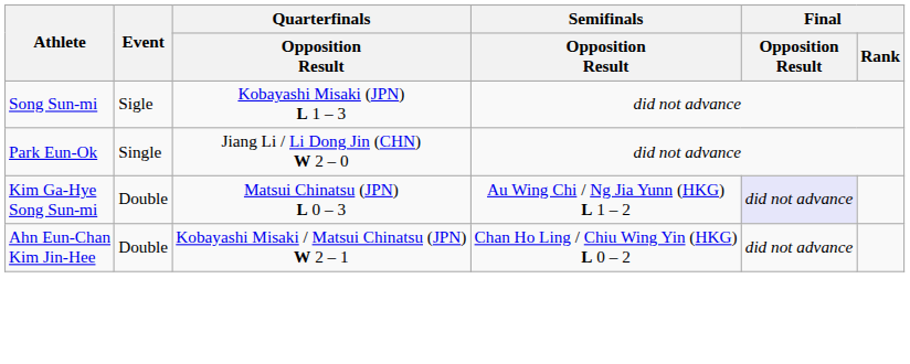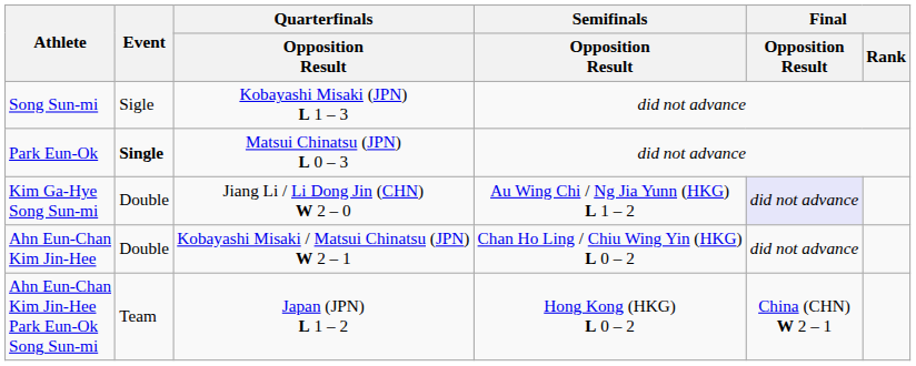 <table class="wikitable" style="font-size:90%">
 <tr>
 <th rowspan="2">Athlete</th>
 <th rowspan="2">Event</th>
 <th>Quarterfinals</th>
 <th>Semifinals</th>
 <th colspan="2">Final</th>
 </tr>
 <tr>
 <th>Opposition<br>Result</th>
 <th>Opposition<br>Result</th>
 <th>Opposition<br>Result</th>
 <th>Rank</th>
 </tr>
 <tr>
 <td><a href='#'>Song Sun-mi</a></td>
 <td>Sigle</td>
 <td align=center> <a href='#'>Kobayashi Misaki</a> <span>(<a href='#'>JPN</a>)</span><br><strong>L</strong> 1 – 3</td>
 <td align=center colspan=3><em>did not advance</em></td>
 </tr>
 <tr>
 <td><a href='#'>Park Eun-Ok</a></td>
-<td>Single</td>
-<td align=center> Jiang Li / <a href='#'>Li Dong Jin</a> <span>(<a href='#'>CHN</a>)</span><br><strong>W</strong> 2 – 0</td>
+<td><strong>Single</strong></td>
+<td align=center> <a href='#'>Matsui Chinatsu</a> <span>(<a href='#'>JPN</a>)</span><br><strong>L</strong> 0 – 3</td>
 <td align=center colspan=3><em>did not advance</em></td>
 </tr>
 <tr>
 <td><a href='#'>Kim Ga-Hye</a><br><a href='#'>Song Sun-mi</a></td>
 <td>Double</td>
-<td align=center> <a href='#'>Matsui Chinatsu</a> <span>(<a href='#'>JPN</a>)</span><br><strong>L</strong> 0 – 3</td>
+<td align=center> Jiang Li / <a href='#'>Li Dong Jin</a> <span>(<a href='#'>CHN</a>)</span><br><strong>W</strong> 2 – 0</td>
 <td align=center> <a href='#'>Au Wing Chi</a> / <a href='#'>Ng Jia Yunn</a> <span>(<a href='#'>HKG</a>)</span><br><strong>L</strong> 1 – 2</td>
 <td align=center style="background: lavender;"><em>did not advance</em></td>
 <td align=center></td>
 </tr>
 <tr>
 <td><a href='#'>Ahn Eun-Chan</a><br><a href='#'>Kim Jin-Hee</a></td>
 <td>Double</td>
 <td align=center> <a href='#'>Kobayashi Misaki</a> / <a href='#'>Matsui Chinatsu</a> <span>(<a href='#'>JPN</a>)</span><br><strong>W</strong> 2 – 1</td>
 <td align=center> <a href='#'>Chan Ho Ling</a> / <a href='#'>Chiu Wing Yin</a> <span>(<a href='#'>HKG</a>)</span><br><strong>L</strong> 0 – 2</td>
 <td align=center><em>did not advance</em></td>
 <td align=center></td>
 </tr>
+<tr>
+<td><a href='#'>Ahn Eun-Chan</a><br><a href='#'>Kim Jin-Hee</a><br><a href='#'>Park Eun-Ok</a><br><a href='#'>Song Sun-mi</a></td>
+<td>Team</td>
+<td align=center> <a href='#'>Japan</a> <span>(JPN)</span><br><strong>L</strong> 1 – 2</td>
+<td align=center> <a href='#'>Hong Kong</a> <span>(HKG)</span><br><strong>L</strong> 0 – 2</td>
+<td align=center> <a href='#'>China</a> <span>(CHN)</span><br><strong>W</strong> 2 – 1</td>
+<td align=center></td>
+</tr>
 </table>
